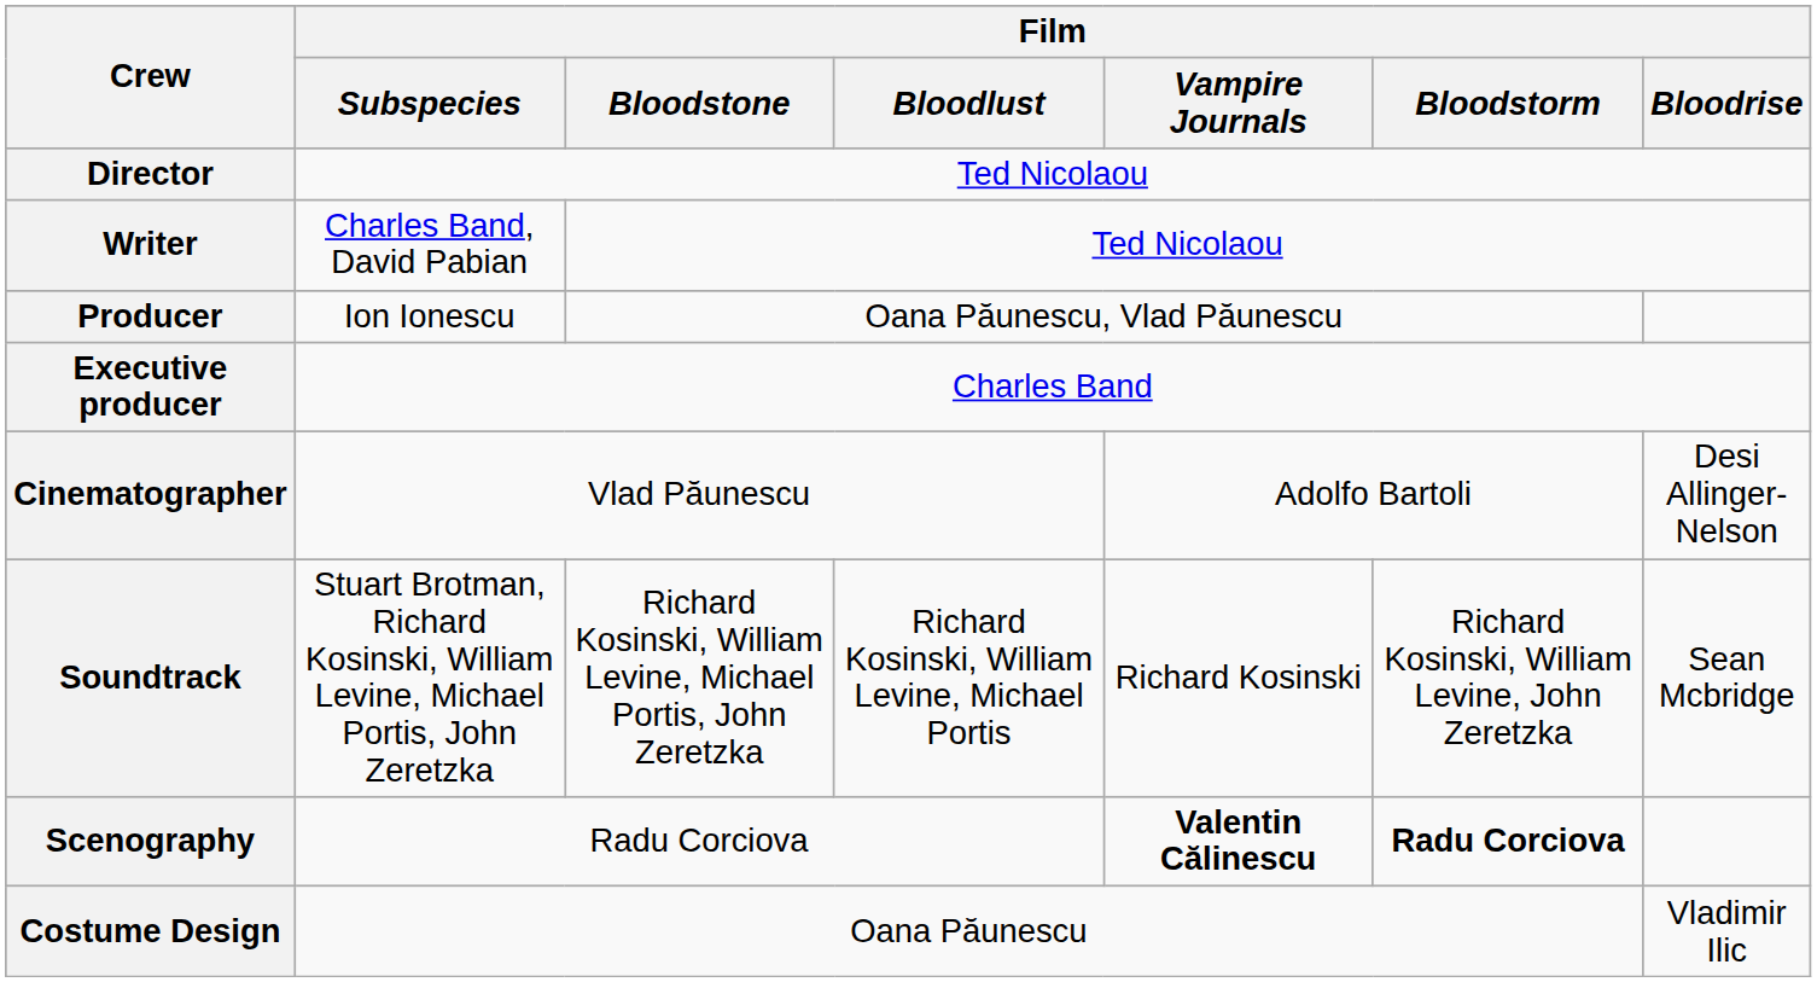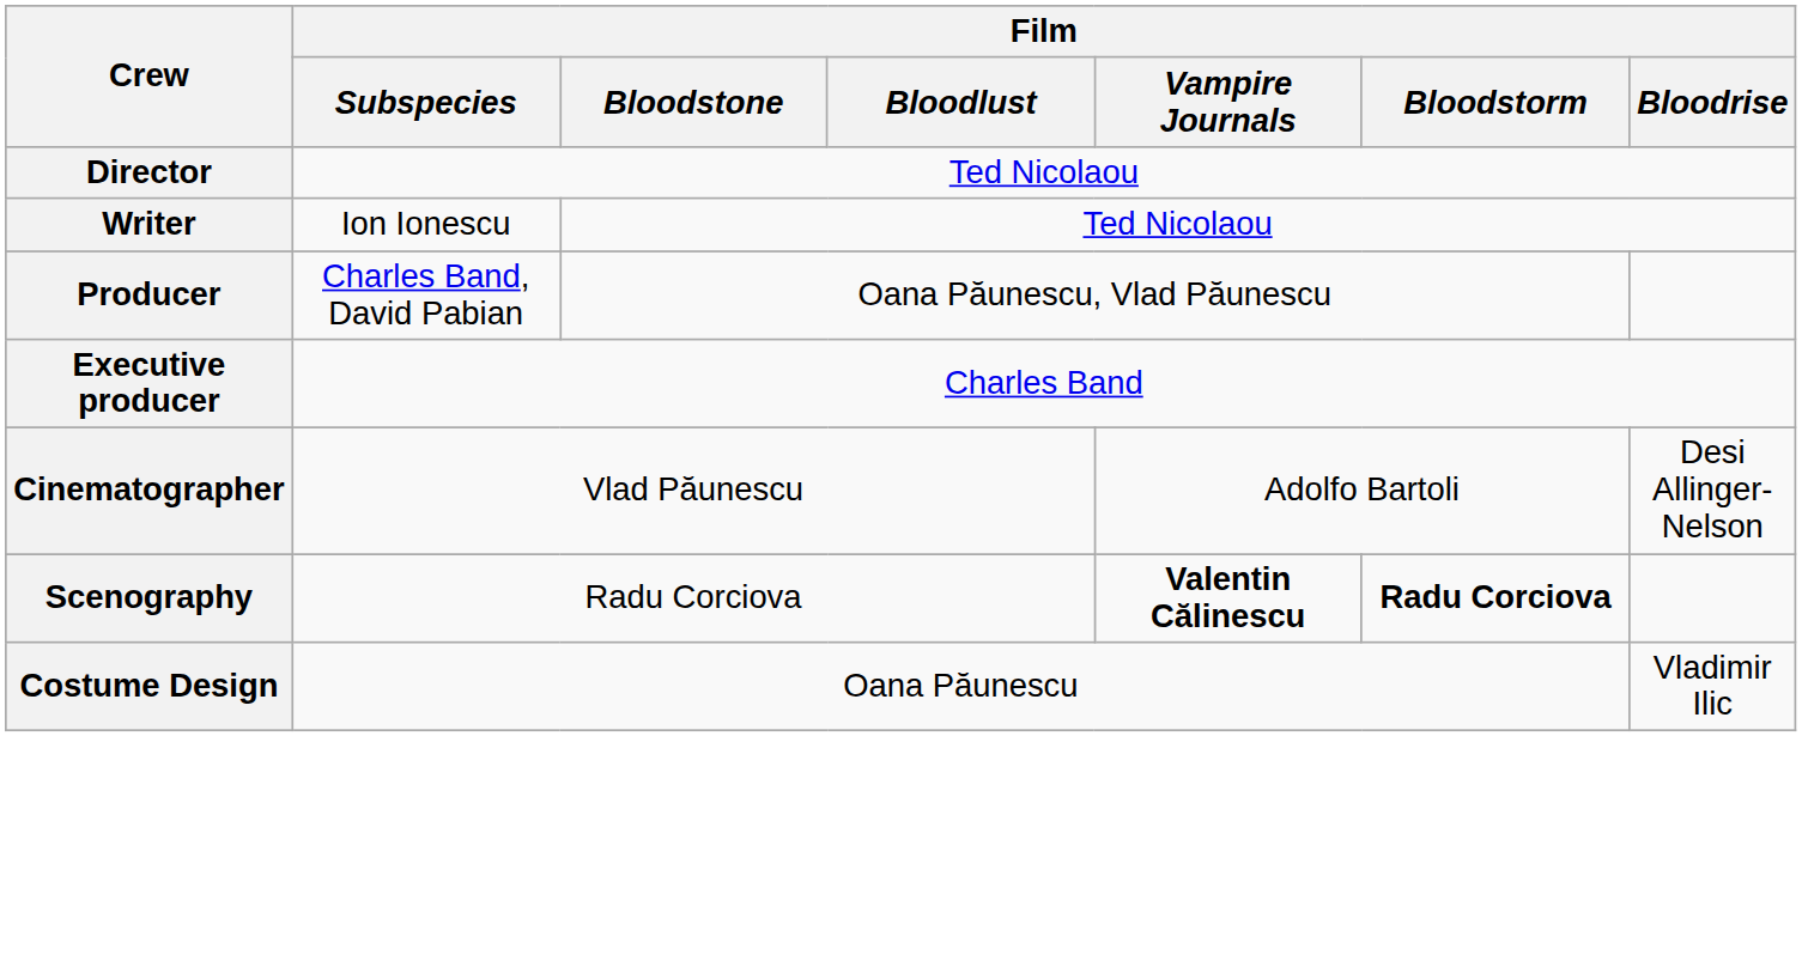 <table class="wikitable" style="text-align:center" width=99%>
 <tr>
 <th rowspan="2" width="15%">Crew</th>
 <th colspan="6" align="center">Film</th>
 </tr>
 <tr>
 <th align="center" width="15%"><em>Subspecies</em></th>
 <th align="center" width="15%"><em>Bloodstone</em></th>
 <th align="center" width="15%"><em>Bloodlust</em></th>
 <th align="center" width="15%"><em>Vampire Journals</em></th>
 <th align="center" width="15%"><em>Bloodstorm</em></th>
 <th><em>Bloodrise</em></th>
 </tr>
 <tr>
 <th>Director</th>
 <td colspan="6"><a href='#'>Ted Nicolaou</a></td>
 </tr>
 <tr>
 <th>Writer</th>
-<td><a href='#'>Charles Band</a>, David Pabian</td>
+<td>Ion Ionescu</td>
 <td colspan="5"><a href='#'>Ted Nicolaou</a></td>
 </tr>
 <tr>
 <th>Producer</th>
-<td>Ion Ionescu</td>
+<td><a href='#'>Charles Band</a>, David Pabian</td>
 <td colspan="4">Oana Păunescu, Vlad Păunescu</td>
 <td></td>
 </tr>
 <tr>
 <th>Executive producer</th>
 <td colspan="6"><a href='#'>Charles Band</a></td>
 </tr>
 <tr>
 <th>Cinematographer</th>
 <td colspan="3">Vlad Păunescu</td>
 <td colspan="2">Adolfo Bartoli</td>
 <td>Desi Allinger-Nelson</td>
 </tr>
 <tr>
-<th>Soundtrack</th>
-<td>Stuart Brotman, Richard Kosinski, William Levine, Michael Portis, John Zeretzka</td>
-<td>Richard Kosinski, William Levine, Michael Portis, John Zeretzka</td>
-<td>Richard Kosinski, William Levine, Michael Portis</td>
-<td>Richard Kosinski</td>
-<td>Richard Kosinski, William Levine, John Zeretzka</td>
-<td>Sean Mcbridge</td>
-</tr>
-<tr>
 <th>Scenography</th>
 <td colspan="3">Radu Corciova</td>
 <td><strong>Valentin Călinescu</strong></td>
 <td><strong>Radu Corciova</strong></td>
 <td></td>
 </tr>
 <tr>
 <th>Costume Design</th>
 <td colspan="5">Oana Păunescu</td>
 <td>Vladimir Ilic</td>
 </tr>
 </table>
